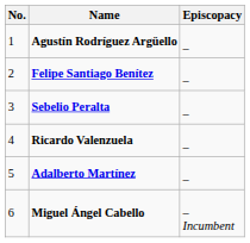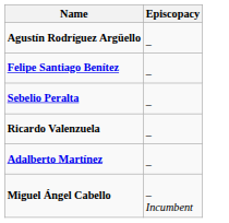 <table class="wikitable">
 <tr>
-<th>No.</th>
 <th>Name</th>
 <th>Episcopacy</th>
 </tr>
 <tr>
-<td>1</td>
 <td><strong>Agustín Rodríguez Argüello</strong><br></td>
 <td><br>–<br></td>
 </tr>
 <tr>
-<td>2</td>
 <td><a href='#'><strong>Felipe Santiago Benítez</strong></a><br></td>
 <td><br>–<br></td>
 </tr>
 <tr>
-<td>3</td>
 <td><a href='#'><strong>Sebelio Peralta</strong></a><br></td>
 <td><br>–<br></td>
 </tr>
 <tr>
-<td>4</td>
 <td><strong>Ricardo Valenzuela</strong><br></td>
 <td><br>–<br></td>
 </tr>
 <tr>
-<td>5</td>
 <td><a href='#'><strong>Adalberto Martínez</strong></a><br></td>
 <td><br>–<br></td>
 </tr>
 <tr>
-<td>6</td>
 <td><strong>Miguel Ángel Cabello</strong><br></td>
 <td><br>–<br><em>Incumbent</em></td>
 </tr>
 </table>
